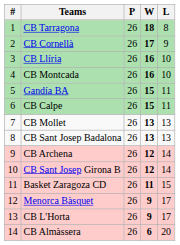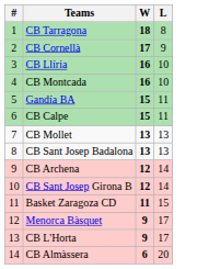 <table class="wikitable" style="text-align: center;">
 <tr>
 <th width=20>#</th>
 <th>Teams</th>
-<th width=20>P</th>
 <th width=20>W</th>
 <th width=20>L</th>
 </tr>
 <tr bgcolor=ACE1AF>
 <td>1</td>
 <td align=left><a href='#'>CB Tarragona</a></td>
-<td>26</td>
 <td><strong>18</strong></td>
 <td>8</td>
 </tr>
 <tr bgcolor=ACE1AF>
 <td>2</td>
 <td align=left><a href='#'>CB Cornellà</a></td>
-<td>26</td>
 <td><strong>17</strong></td>
 <td>9</td>
 </tr>
 <tr bgcolor=ACE1AF>
 <td>3</td>
 <td align=left><a href='#'>CB Llíria</a></td>
-<td>26</td>
 <td><strong>16</strong></td>
 <td>10</td>
 </tr>
 <tr bgcolor=ACE1AF>
 <td>4</td>
 <td align=left>CB Montcada</td>
-<td>26</td>
 <td><strong>16</strong></td>
 <td>10</td>
 </tr>
 <tr bgcolor=ACE1AF>
 <td>5</td>
 <td align=left><a href='#'>Gandía BA</a></td>
-<td>26</td>
 <td><strong>15</strong></td>
 <td>11</td>
 </tr>
 <tr bgcolor=ACE1AF>
 <td>6</td>
 <td align=left>CB Calpe</td>
-<td>26</td>
 <td><strong>15</strong></td>
 <td>11</td>
 </tr>
 <tr>
 <td>7</td>
 <td align=left>CB Mollet</td>
-<td>26</td>
 <td><strong>13</strong></td>
 <td>13</td>
 </tr>
 <tr>
 <td>8</td>
 <td align=left>CB Sant Josep Badalona</td>
-<td>26</td>
 <td><strong>13</strong></td>
 <td>13</td>
 </tr>
 <tr bgcolor=FFCCCC>
 <td>9</td>
 <td align=left>CB Archena</td>
-<td>26</td>
 <td><strong>12</strong></td>
 <td>14</td>
 </tr>
 <tr bgcolor=FFCCCC>
 <td>10</td>
 <td align=left><a href='#'>CB Sant Josep</a> Girona B</td>
-<td>26</td>
 <td><strong>12</strong></td>
 <td>14</td>
 </tr>
 <tr bgcolor=FFCCCC>
 <td>11</td>
 <td align=left>Basket Zaragoza CD</td>
-<td>26</td>
 <td><strong>11</strong></td>
 <td>15</td>
 </tr>
 <tr bgcolor=FFCCCC>
 <td>12</td>
 <td align=left><a href='#'>Menorca Bàsquet</a></td>
-<td>26</td>
 <td><strong>9</strong></td>
 <td>17</td>
 </tr>
 <tr bgcolor=FFCCCC>
 <td>13</td>
 <td align=left>CB L'Horta</td>
-<td>26</td>
 <td><strong>9</strong></td>
 <td>17</td>
 </tr>
 <tr bgcolor=FFCCCC>
 <td>14</td>
 <td align=left>CB Almàssera</td>
-<td>26</td>
 <td><strong>6</strong></td>
 <td>20</td>
 </tr>
 </table>
